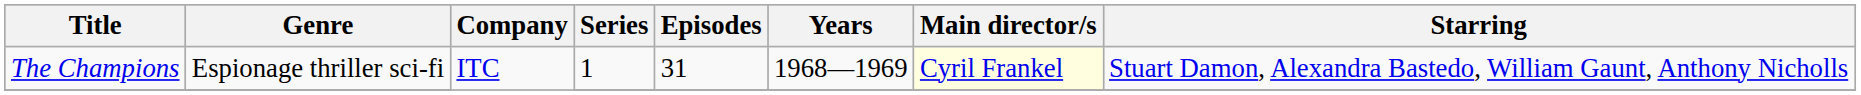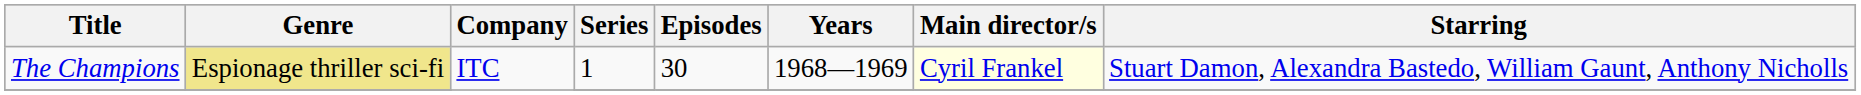 <table class="wikitable unsortable">
 <tr>
 <th>Title</th>
 <th>Genre</th>
 <th>Company</th>
 <th>Series</th>
 <th>Episodes</th>
 <th>Years</th>
 <th>Main director/s</th>
 <th>Starring</th>
 </tr>
 <tr>
 <td><em><a href='#'>The Champions</a></em></td>
-<td>Espionage thriller sci-fi</td>
+<td style="background: khaki;">Espionage thriller sci-fi</td>
 <td rowspan="2"><a href='#'>ITC</a></td>
 <td>1</td>
-<td>31</td>
+<td>30</td>
 <td>1968—1969</td>
 <td style="background: lightyellow;"><a href='#'>Cyril Frankel</a></td>
 <td><a href='#'>Stuart Damon</a>, <a href='#'>Alexandra Bastedo</a>, <a href='#'>William Gaunt</a>, <a href='#'>Anthony Nicholls</a></td>
 </tr>
 <tr>
 </tr>
 </table>
